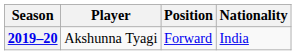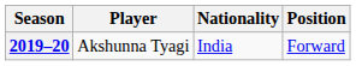 <table class="wikitable sortable">
 <tr>
 <th scope="col">Season</th>
 <th scope="col">Player</th>
+<th scope="col">Nationality</th>
 <th scope="col">Position</th>
-<th scope="col">Nationality</th>
 </tr>
 <tr>
 <th scope="row" style="text-align:center"><a href='#'>2019–20</a></th>
 <td>Akshunna Tyagi</td>
+<td> <a href='#'>India</a></td>
 <td><a href='#'>Forward</a></td>
-<td> <a href='#'>India</a></td>
 </tr>
 </table>
